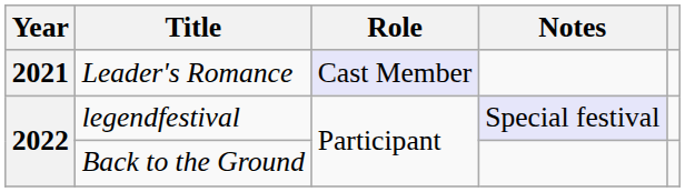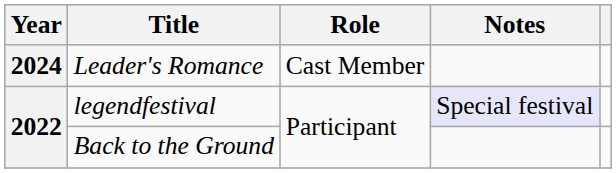 <table class="wikitable plainrowheaders">
 <tr>
 <th scope="col">Year</th>
 <th scope="col">Title</th>
 <th scope="col">Role</th>
 <th scope="col">Notes</th>
 <th scope="col" class="unsortable"></th>
 </tr>
 <tr>
-<th scope="row">2021</th>
+<th scope="row">2024</th>
 <td><em>Leader's Romance</em></td>
-<td style="background: lavender;">Cast Member</td>
+<td>Cast Member</td>
 <td></td>
 <td></td>
 </tr>
 <tr>
 <th scope="row" rowspan=2>2022</th>
 <td><em>legendfestival</em></td>
 <td rowspan=2>Participant</td>
 <td style="background: lavender;">Special festival</td>
 <td></td>
 </tr>
 <tr>
 <td><em>Back to the Ground</em></td>
 <td></td>
 <td></td>
 </tr>
 </table>
